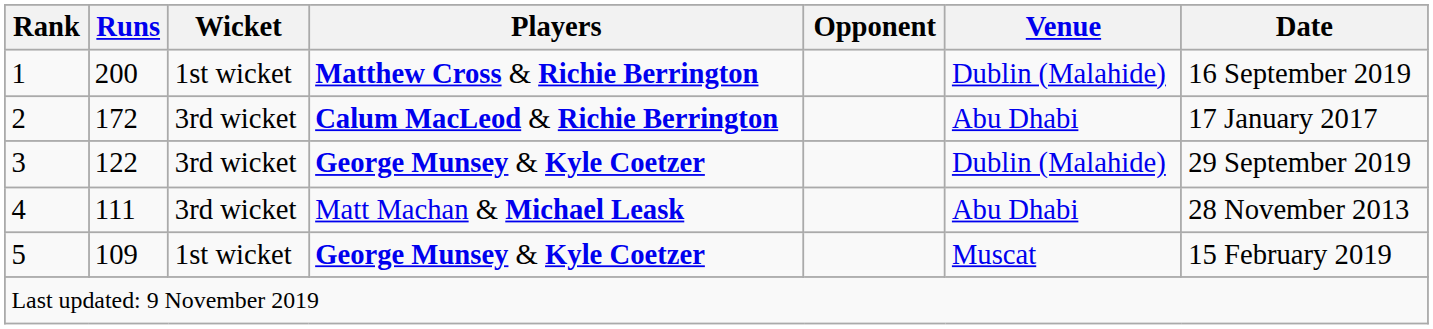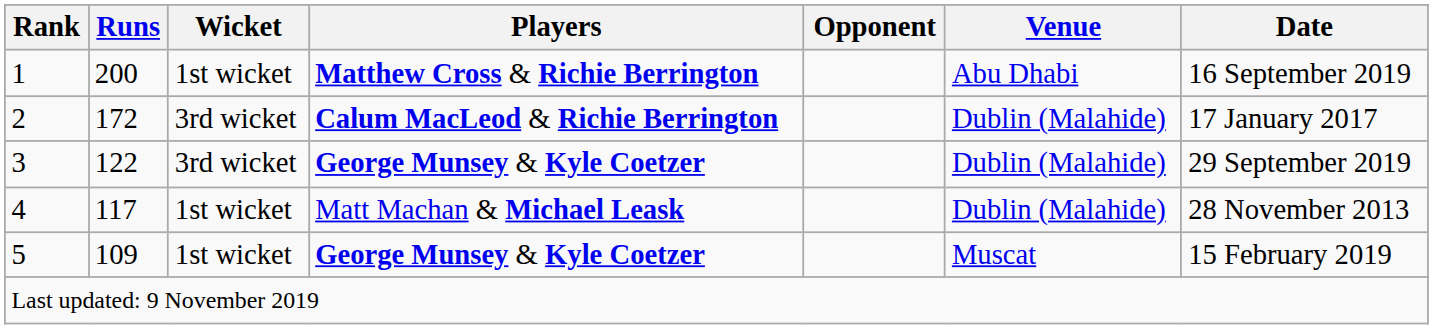 <table class="wikitable" style="width:90%;">
 <tr>
 <th>Rank</th>
 <th><a href='#'>Runs</a></th>
 <th>Wicket</th>
 <th>Players</th>
 <th>Opponent</th>
 <th><a href='#'>Venue</a></th>
 <th>Date</th>
 </tr>
 <tr>
 <td>1</td>
 <td>200</td>
 <td>1st wicket</td>
 <td><strong><a href='#'>Matthew Cross</a></strong> & <strong><a href='#'>Richie Berrington</a></strong></td>
 <td></td>
-<td><a href='#'>Dublin (Malahide)</a></td>
+<td><a href='#'>Abu Dhabi</a></td>
 <td>16 September 2019</td>
 </tr>
 <tr>
 <td>2</td>
 <td>172</td>
 <td>3rd wicket</td>
 <td><strong><a href='#'>Calum MacLeod</a></strong> & <strong><a href='#'>Richie Berrington</a></strong></td>
 <td></td>
-<td><a href='#'>Abu Dhabi</a></td>
+<td><a href='#'>Dublin (Malahide)</a></td>
 <td>17 January 2017</td>
 </tr>
 <tr>
 <td>3</td>
 <td>122</td>
 <td>3rd wicket</td>
 <td><strong><a href='#'>George Munsey</a></strong> & <strong><a href='#'>Kyle Coetzer</a></strong></td>
 <td></td>
 <td><a href='#'>Dublin (Malahide)</a></td>
 <td>29 September 2019</td>
 </tr>
 <tr>
 <td>4</td>
-<td>111</td>
-<td>3rd wicket</td>
+<td>117</td>
+<td>1st wicket</td>
 <td><a href='#'>Matt Machan</a> & <strong><a href='#'>Michael Leask</a></strong></td>
 <td></td>
-<td><a href='#'>Abu Dhabi</a></td>
+<td><a href='#'>Dublin (Malahide)</a></td>
 <td>28 November 2013</td>
 </tr>
 <tr>
 <td>5</td>
 <td>109</td>
 <td>1st wicket</td>
 <td><strong><a href='#'>George Munsey</a></strong> & <strong><a href='#'>Kyle Coetzer</a></strong></td>
 <td></td>
 <td><a href='#'>Muscat</a></td>
 <td>15 February 2019</td>
 </tr>
 <tr>
 <td colspan=7><small>Last updated: 9 November 2019</small></td>
 </tr>
 </table>
